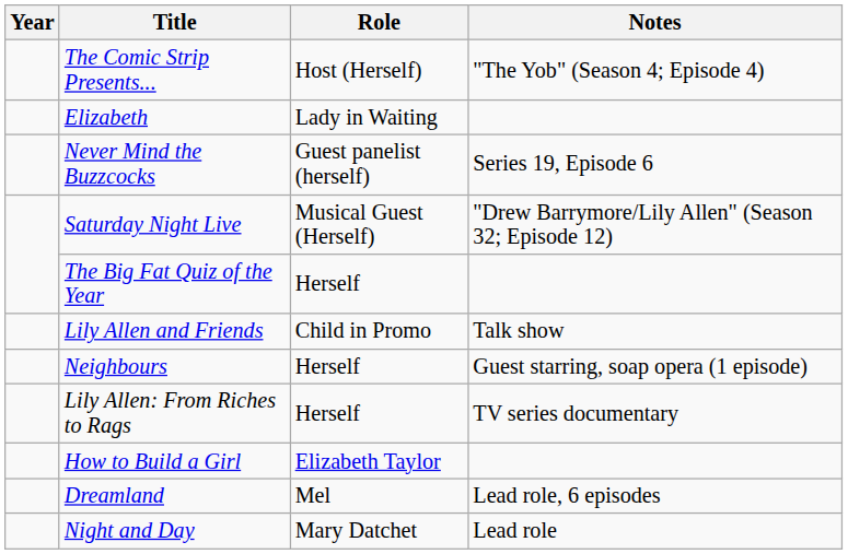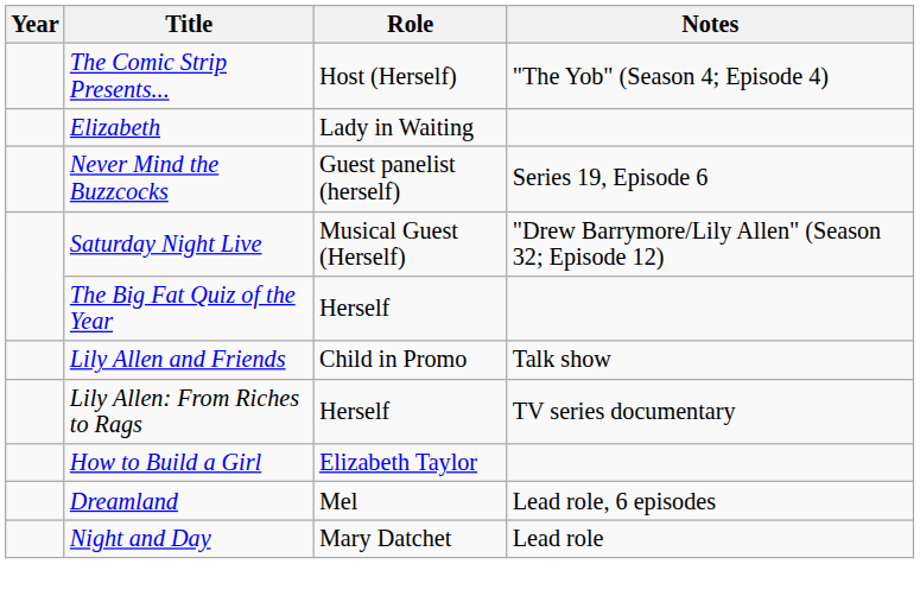 <table class="wikitable sortable">
 <tr>
 <th>Year</th>
 <th>Title</th>
 <th>Role</th>
 <th class="unsortable">Notes</th>
 </tr>
 <tr>
 <td></td>
 <td><em><a href='#'>The Comic Strip Presents...</a></em></td>
 <td>Host (Herself)</td>
 <td>"The Yob" (Season 4; Episode 4)</td>
 </tr>
 <tr>
 <td></td>
 <td><em><a href='#'>Elizabeth</a></em></td>
 <td>Lady in Waiting</td>
 <td></td>
 </tr>
 <tr>
 <td></td>
 <td><em><a href='#'>Never Mind the Buzzcocks</a></em></td>
 <td>Guest panelist (herself)</td>
 <td>Series 19, Episode 6</td>
 </tr>
 <tr>
 <td rowspan=2></td>
 <td><em><a href='#'>Saturday Night Live</a></em></td>
 <td>Musical Guest (Herself)</td>
 <td>"Drew Barrymore/Lily Allen" (Season 32; Episode 12)</td>
 </tr>
 <tr>
 <td><em><a href='#'>The Big Fat Quiz of the Year</a></em></td>
 <td>Herself</td>
 <td></td>
 </tr>
 <tr>
 <td></td>
 <td><em><a href='#'>Lily Allen and Friends</a></em></td>
 <td>Child in Promo</td>
 <td>Talk show</td>
 </tr>
 <tr>
 <td></td>
-<td><em><a href='#'>Neighbours</a></em></td>
-<td>Herself</td>
-<td>Guest starring, soap opera (1 episode)</td>
-</tr>
-<tr>
-<td></td>
 <td><em>Lily Allen: From Riches to Rags</em></td>
 <td>Herself</td>
 <td>TV series documentary</td>
 </tr>
 <tr>
 <td></td>
 <td><em><a href='#'>How to Build a Girl</a></em></td>
 <td><a href='#'>Elizabeth Taylor</a></td>
 <td></td>
 </tr>
 <tr>
 <td></td>
 <td><em><a href='#'>Dreamland</a></em></td>
 <td>Mel</td>
 <td>Lead role, 6 episodes</td>
 </tr>
 <tr>
 <td></td>
 <td><em><a href='#'>Night and Day</a></em></td>
 <td>Mary Datchet</td>
 <td>Lead role</td>
 </tr>
 </table>
